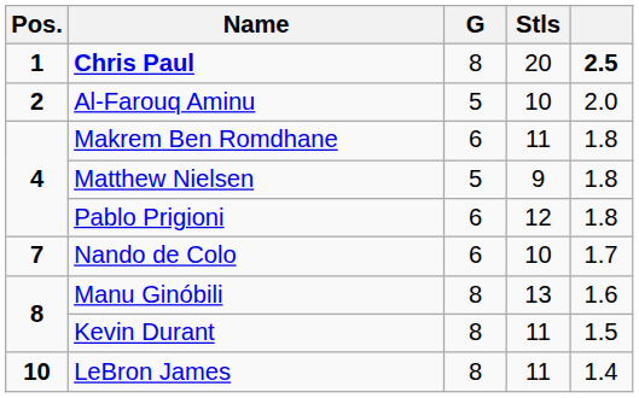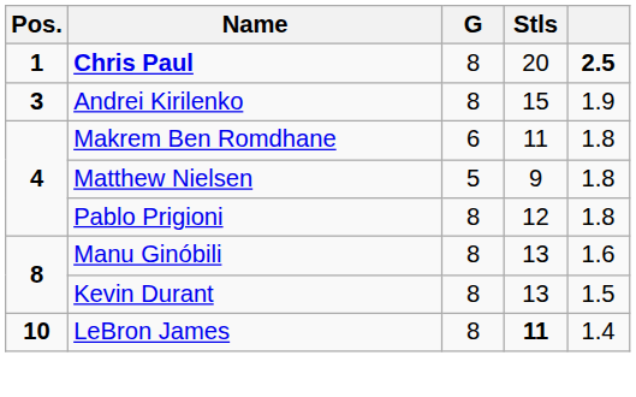 <table class="wikitable">
 <tr>
 <th style="width:10%;">Pos.</th>
 <th>Name</th>
 <th style="width:10%;">G</th>
 <th style="width:10%;">Stls</th>
 <th style="width:10%;"></th>
 </tr>
 <tr align=center>
 <td><strong>1</strong></td>
 <td align=left> <strong><a href='#'>Chris Paul</a></strong></td>
 <td>8</td>
 <td>20</td>
 <td><strong>2.5</strong></td>
 </tr>
 <tr align=center>
-<td><strong>2</strong></td>
-<td align=left> <a href='#'>Al-Farouq Aminu</a></td>
-<td>5</td>
-<td>10</td>
-<td>2.0</td>
+<td><strong>3</strong></td>
+<td align=left> <a href='#'>Andrei Kirilenko</a></td>
+<td>8</td>
+<td>15</td>
+<td>1.9</td>
 </tr>
 <tr align=center>
 <td rowspan=3><strong>4</strong></td>
 <td align=left> <a href='#'>Makrem Ben Romdhane</a></td>
 <td>6</td>
 <td>11</td>
 <td>1.8</td>
 </tr>
 <tr align=center>
 <td align=left> <a href='#'>Matthew Nielsen</a></td>
 <td>5</td>
 <td>9</td>
 <td>1.8</td>
 </tr>
 <tr align=center>
 <td align=left> <a href='#'>Pablo Prigioni</a></td>
-<td>6</td>
+<td>8</td>
 <td>12</td>
 <td>1.8</td>
-</tr>
-<tr align=center>
-<td><strong>7</strong></td>
-<td align=left> <a href='#'>Nando de Colo</a></td>
-<td>6</td>
-<td>10</td>
-<td>1.7</td>
 </tr>
 <tr align=center>
 <td rowspan=2><strong>8</strong></td>
 <td align=left> <a href='#'>Manu Ginóbili</a></td>
 <td>8</td>
 <td>13</td>
 <td>1.6</td>
 </tr>
 <tr align=center>
 <td align=left> <a href='#'>Kevin Durant</a></td>
 <td>8</td>
-<td>11</td>
+<td>13</td>
 <td>1.5</td>
 </tr>
 <tr align=center>
 <td><strong>10</strong></td>
 <td align=left> <a href='#'>LeBron James</a></td>
 <td>8</td>
-<td>11</td>
+<td><strong>11</strong></td>
 <td>1.4</td>
 </tr>
 </table>
